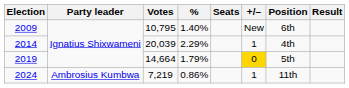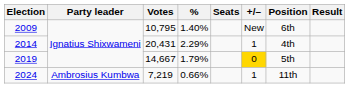 <table class="wikitable" style="text-align:center">
 <tr>
 <th>Election</th>
 <th>Party leader</th>
 <th><strong>Votes</strong></th>
 <th><strong>%</strong></th>
 <th><strong>Seats</strong></th>
 <th>+/–</th>
 <th><strong>Position</strong></th>
 <th><strong>Result</strong></th>
 </tr>
 <tr>
 <td><a href='#'>2009</a></td>
 <td rowspan="3"><a href='#'>Ignatius Shixwameni</a></td>
 <td>10,795</td>
 <td>1.40%</td>
 <td></td>
 <td>New</td>
 <td> 6th</td>
 <td></td>
 </tr>
 <tr>
 <td><a href='#'>2014</a></td>
-<td>20,039</td>
+<td>20,431</td>
 <td>2.29%</td>
 <td></td>
 <td> 1</td>
 <td> 4th</td>
 <td></td>
 </tr>
 <tr>
 <td><a href='#'>2019</a></td>
-<td>14,664</td>
+<td>14,667</td>
 <td>1.79%</td>
 <td></td>
 <td style="background: gold;"> 0</td>
 <td> 5th</td>
 <td></td>
 </tr>
 <tr>
 <td><a href='#'>2024</a></td>
 <td><a href='#'>Ambrosius Kumbwa</a></td>
 <td>7,219</td>
-<td>0.86%</td>
+<td>0.66%</td>
 <td></td>
 <td> 1</td>
 <td> 11th</td>
 <td></td>
 </tr>
 </table>
